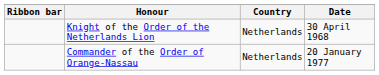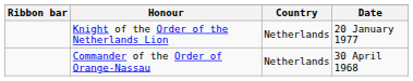 <table class="wikitable" style="width:60%;">
 <tr style="background:#ccf; text-align:center;">
 </tr>
 <tr>
 <th style="width:80px;">Ribbon bar</th>
 <th>Honour</th>
 <th>Country</th>
 <th>Date</th>
 </tr>
 <tr>
 <td></td>
 <td><a href='#'>Knight</a> of the <a href='#'>Order of the Netherlands Lion</a></td>
 <td>Netherlands</td>
-<td>30 April 1968</td>
+<td>20 January 1977</td>
 </tr>
 <tr>
 <td></td>
 <td><a href='#'>Commander</a> of the <a href='#'>Order of Orange-Nassau</a></td>
 <td>Netherlands</td>
-<td>20 January 1977</td>
+<td>30 April 1968</td>
 </tr>
 </table>
